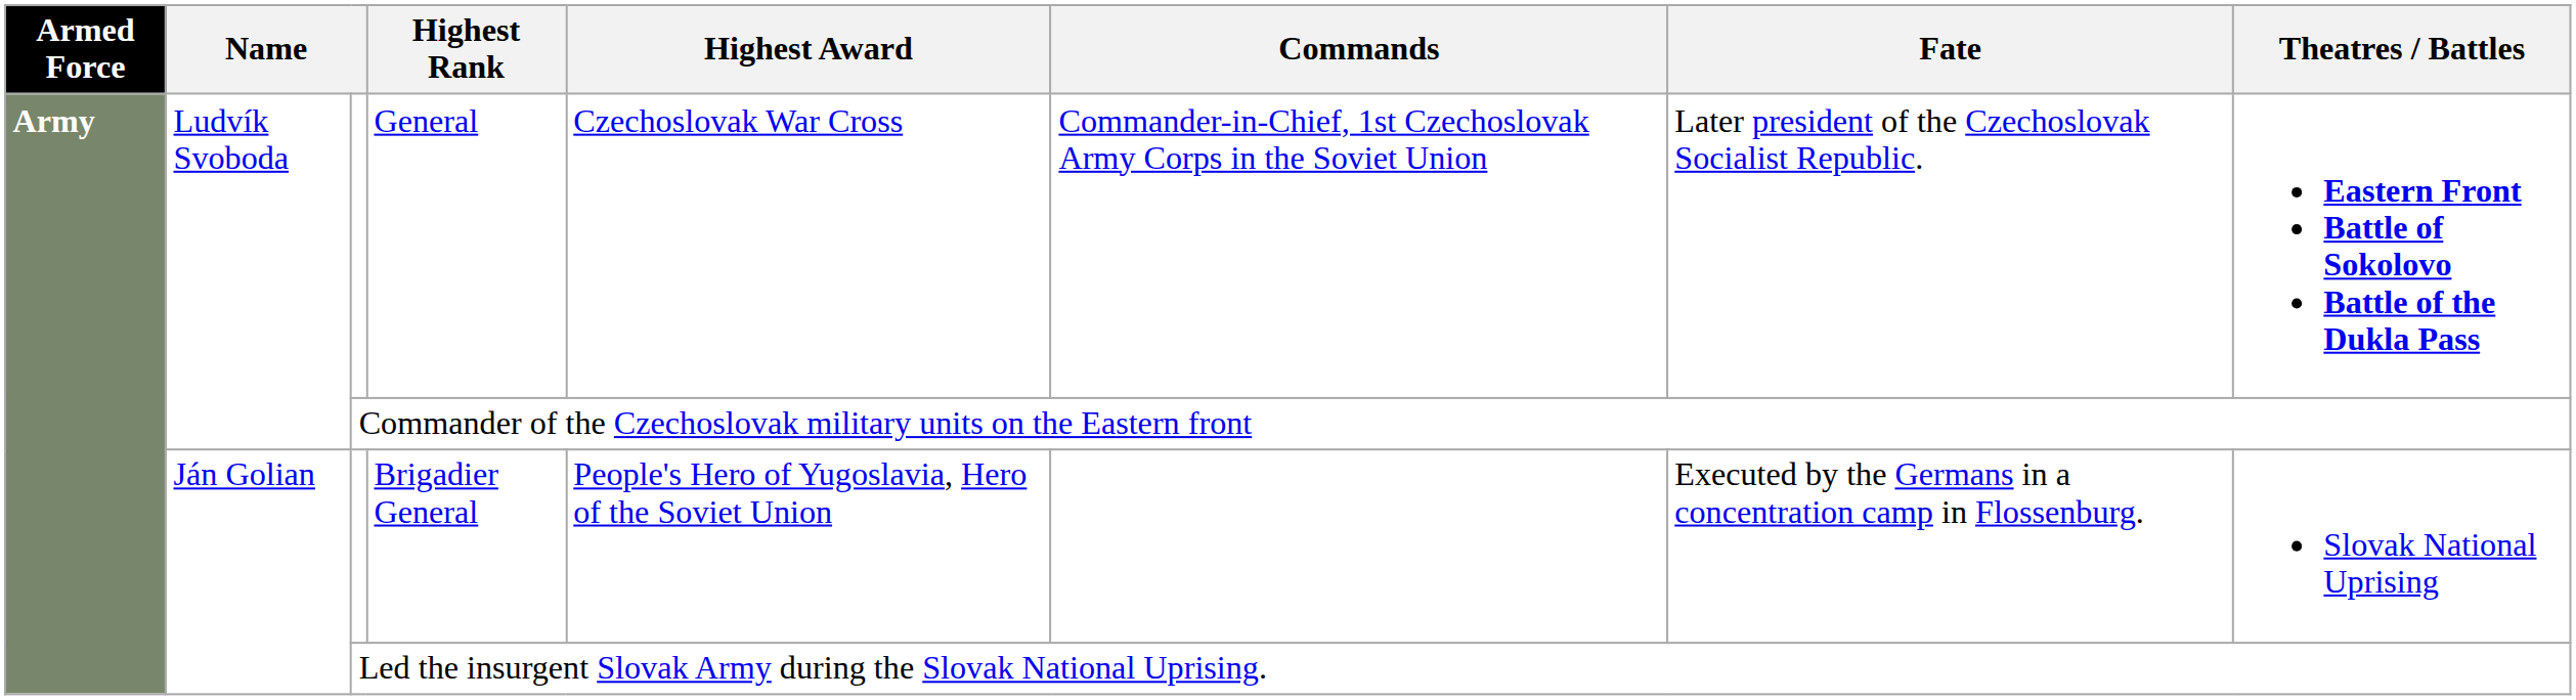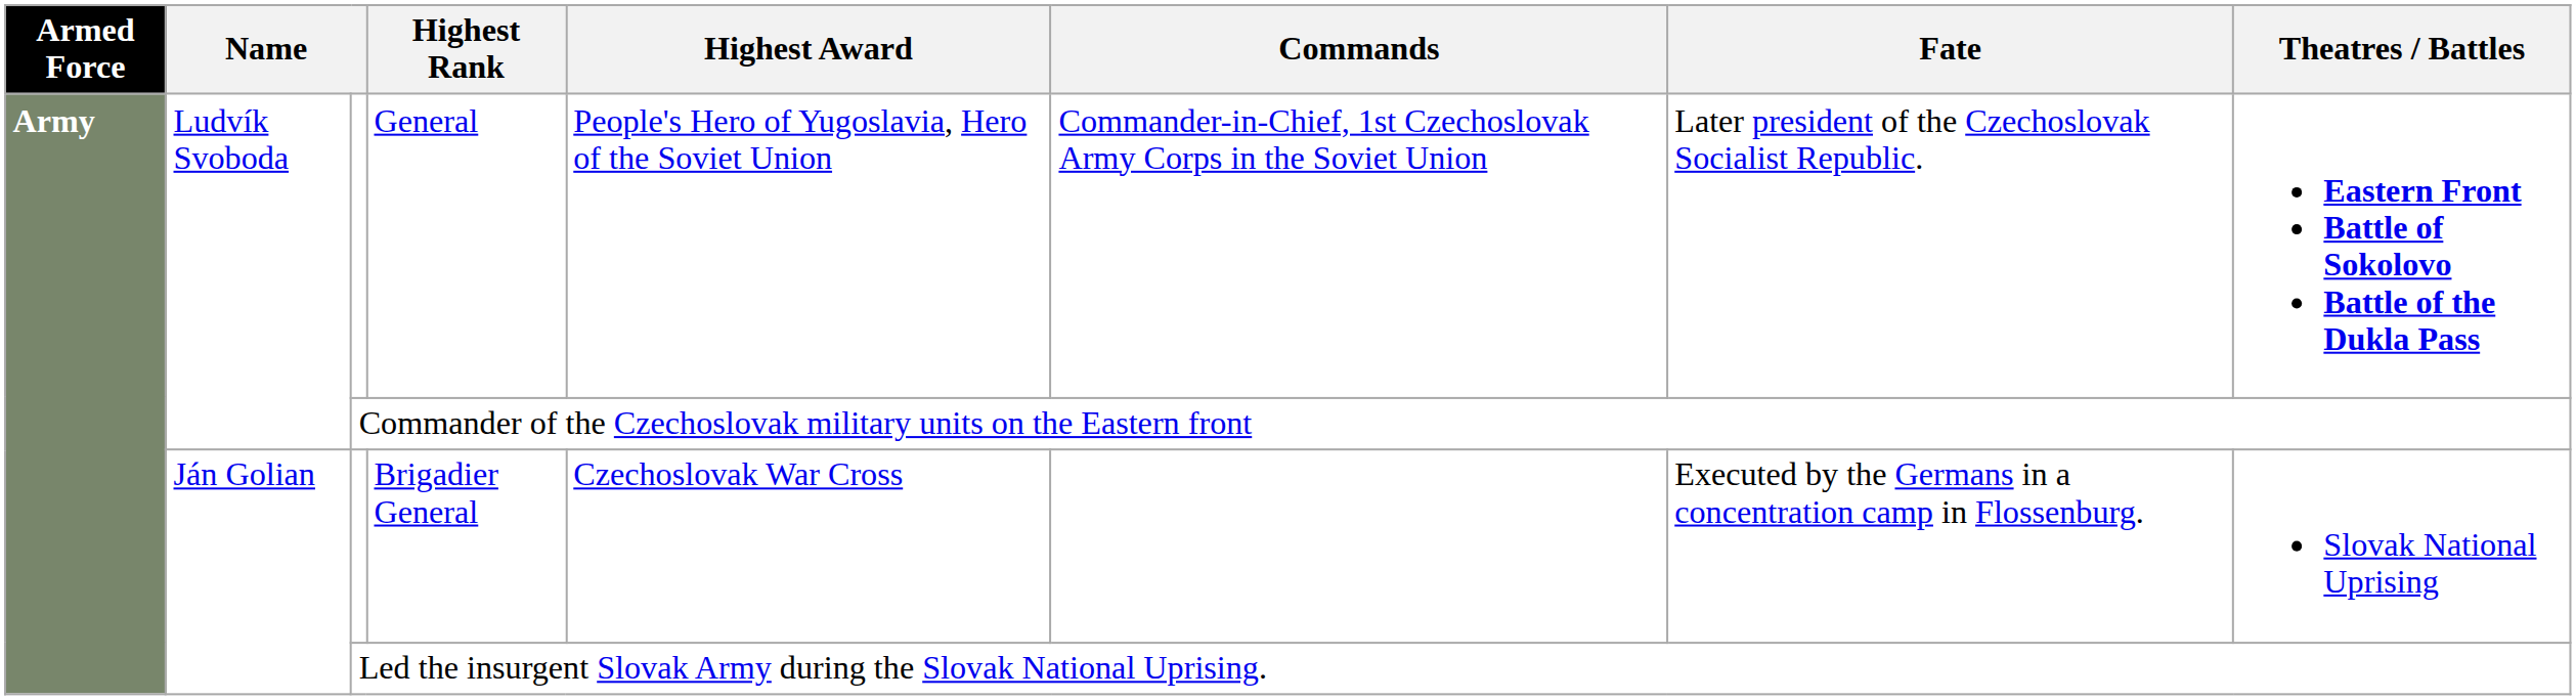 <table class="wikitable">
 <tr>
 <th style="background:#000; color:white;">Armed Force</th>
 <th colspan="2">Name</th>
 <th>Highest Rank</th>
 <th>Highest Award</th>
 <th>Commands</th>
 <th>Fate</th>
 <th>Theatres / Battles</th>
 </tr>
 <tr style="background:#fff;vertical-align: top;">
 <td rowspan="4" style="background:#78866b; color:white;"><strong>Army</strong></td>
 <td rowspan="2"><a href='#'>Ludvík Svoboda</a></td>
 <td></td>
 <td><a href='#'>General</a></td>
-<td><a href='#'>Czechoslovak War Cross</a></td>
+<td><a href='#'>People's Hero of Yugoslavia</a>, <a href='#'>Hero of the Soviet Union</a></td>
 <td><a href='#'>Commander-in-Chief, 1st Czechoslovak Army Corps in the Soviet Union</a></td>
 <td>Later <a href='#'>president</a> of the <a href='#'>Czechoslovak Socialist Republic</a>.</td>
 <td><strong><br><ul><li><a href='#'>Eastern Front</a></li><li><a href='#'>Battle of Sokolovo</a></li><li><a href='#'>Battle of the Dukla Pass</a></li></ul></strong></td>
 </tr>
 <tr style="background:#fff;">
 <td colspan="8">Commander of the <a href='#'>Czechoslovak military units on the Eastern front</a></td>
 </tr>
 <tr style="background:#fff;vertical-align: top;">
 <td rowspan="2"><a href='#'>Ján Golian</a></td>
 <td></td>
 <td><a href='#'>Brigadier General</a></td>
-<td><a href='#'>People's Hero of Yugoslavia</a>, <a href='#'>Hero of the Soviet Union</a></td>
+<td><a href='#'>Czechoslovak War Cross</a></td>
 <td></td>
 <td>Executed by the <a href='#'>Germans</a> in a <a href='#'>concentration camp</a> in <a href='#'>Flossenburg</a>.</td>
 <td><br><ul><li><a href='#'>Slovak National Uprising</a></li></ul></td>
 </tr>
 <tr style="background:#fff;">
 <td colspan="8">Led the insurgent <a href='#'>Slovak Army</a> during the <a href='#'>Slovak National Uprising</a>.</td>
 </tr>
 </table>
